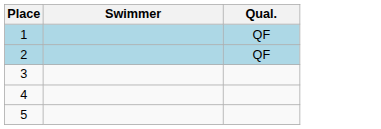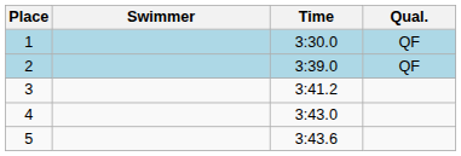 <table class=wikitable style="text-align:center">
 <tr>
 <th>Place</th>
 <th width=220>Swimmer</th>
+<th width=90>Time</th>
 <th width=90>Qual.</th>
 </tr>
 <tr bgcolor=lightblue>
 <td>1</td>
 <td align=left></td>
+<td>3:30.0</td>
 <td>QF</td>
 </tr>
 <tr bgcolor=lightblue>
 <td>2</td>
 <td align=left></td>
+<td>3:39.0</td>
 <td>QF</td>
 </tr>
 <tr>
 <td>3</td>
 <td align=left></td>
+<td>3:41.2</td>
 <td></td>
 </tr>
 <tr>
 <td>4</td>
 <td align=left></td>
+<td>3:43.0</td>
 <td></td>
 </tr>
 <tr>
 <td>5</td>
 <td align=left></td>
+<td>3:43.6</td>
 <td></td>
 </tr>
 </table>
